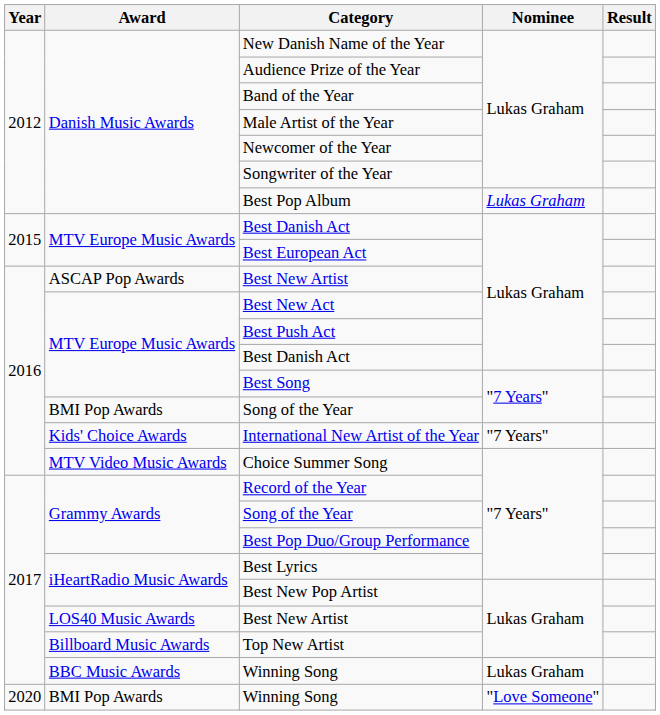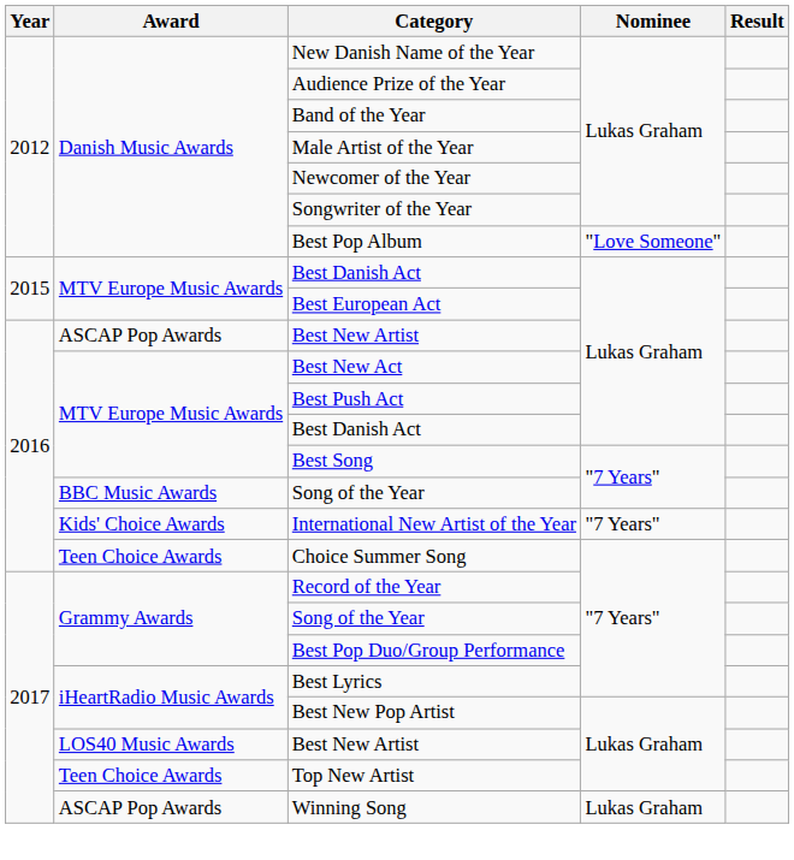 <table class="wikitable">
 <tr>
 <th>Year</th>
 <th>Award</th>
 <th>Category</th>
 <th>Nominee</th>
 <th>Result</th>
 </tr>
 <tr>
 <td rowspan="7">2012</td>
 <td rowspan="7"><a href='#'>Danish Music Awards</a></td>
 <td>New Danish Name of the Year</td>
 <td rowspan="6">Lukas Graham</td>
 <td></td>
 </tr>
 <tr>
 <td>Audience Prize of the Year</td>
 <td></td>
 </tr>
 <tr>
 <td>Band of the Year</td>
 <td></td>
 </tr>
 <tr>
 <td>Male Artist of the Year</td>
 <td></td>
 </tr>
 <tr>
 <td>Newcomer of the Year</td>
 <td></td>
 </tr>
 <tr>
 <td>Songwriter of the Year</td>
 <td></td>
 </tr>
 <tr>
 <td>Best Pop Album</td>
-<td><a href='#'><em>Lukas Graham</em></a></td>
+<td>"<a href='#'>Love Someone</a>"</td>
 <td></td>
 </tr>
 <tr>
 <td rowspan="2">2015</td>
 <td rowspan="2"><a href='#'>MTV Europe Music Awards</a></td>
 <td><a href='#'>Best Danish Act</a></td>
 <td rowspan="6">Lukas Graham</td>
 <td></td>
 </tr>
 <tr>
 <td><a href='#'>Best European Act</a></td>
 <td></td>
 </tr>
 <tr>
 <td rowspan="8">2016</td>
 <td>ASCAP Pop Awards</td>
 <td><a href='#'>Best New Artist</a></td>
 <td></td>
 </tr>
 <tr>
 <td rowspan="4"><a href='#'>MTV Europe Music Awards</a></td>
 <td><a href='#'>Best New Act</a></td>
 <td></td>
 </tr>
 <tr>
 <td><a href='#'>Best Push Act</a></td>
 <td></td>
 </tr>
 <tr>
 <td>Best Danish Act</td>
 <td></td>
 </tr>
 <tr>
 <td><a href='#'>Best Song</a></td>
 <td rowspan="2">"<a href='#'>7 Years</a>"</td>
 <td></td>
 </tr>
 <tr>
-<td>BMI Pop Awards</td>
+<td><a href='#'>BBC Music Awards</a></td>
 <td>Song of the Year</td>
 <td></td>
 </tr>
 <tr>
 <td><a href='#'>Kids' Choice Awards</a></td>
 <td><a href='#'>International New Artist of the Year</a></td>
 <td>"7 Years"</td>
 <td></td>
 </tr>
 <tr>
-<td><a href='#'>MTV Video Music Awards</a></td>
+<td rowspan="1"><a href='#'>Teen Choice Awards</a></td>
 <td rowspan="1">Choice Summer Song</td>
 <td rowspan="5">"7 Years"</td>
 <td></td>
 </tr>
 <tr>
 <td rowspan="8">2017</td>
 <td rowspan="3"><a href='#'>Grammy Awards</a></td>
 <td><a href='#'>Record of the Year</a></td>
 <td></td>
 </tr>
 <tr>
 <td><a href='#'>Song of the Year</a></td>
 <td></td>
 </tr>
 <tr>
 <td><a href='#'>Best Pop Duo/Group Performance</a></td>
 <td></td>
 </tr>
 <tr>
 <td rowspan="2"><a href='#'>iHeartRadio Music Awards</a></td>
 <td>Best Lyrics</td>
 <td></td>
 </tr>
 <tr>
 <td>Best New Pop Artist</td>
 <td rowspan="3">Lukas Graham</td>
 <td></td>
 </tr>
 <tr>
 <td><a href='#'>LOS40 Music Awards</a></td>
 <td>Best New Artist</td>
 <td></td>
 </tr>
 <tr>
-<td><a href='#'>Billboard Music Awards</a></td>
+<td rowspan="1"><a href='#'>Teen Choice Awards</a></td>
 <td>Top New Artist</td>
 <td></td>
 </tr>
 <tr>
-<td><a href='#'>BBC Music Awards</a></td>
+<td>ASCAP Pop Awards</td>
 <td>Winning Song</td>
 <td>Lukas Graham</td>
 <td></td>
 </tr>
-<tr>
-<td>2020</td>
-<td>BMI Pop Awards</td>
-<td>Winning Song</td>
-<td>"<a href='#'>Love Someone</a>"</td>
-<td></td>
-</tr>
 </table>
